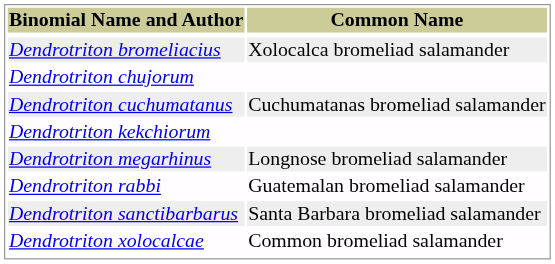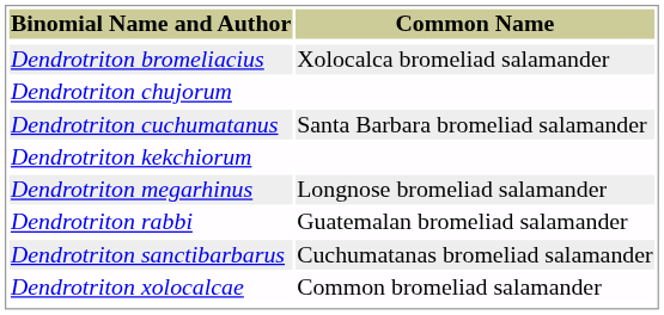 <table style="text-align:left; border:1px solid #999999; ">
 <tr style="background:#CCCC99; text-align: center; ">
 <th>Binomial Name and Author</th>
 <th>Common Name</th>
 </tr>
 <tr>
 </tr>
 <tr style="background:#EEEEEE;">
 <td><em><a href='#'>Dendrotriton bromeliacius</a></em> <br> </td>
 <td>Xolocalca bromeliad salamander</td>
 </tr>
 <tr style="background:#FFFDFF;">
 <td><em><a href='#'>Dendrotriton chujorum</a></em> <br> </td>
 <td></td>
 </tr>
 <tr style="background:#EEEEEE;">
 <td><em><a href='#'>Dendrotriton cuchumatanus</a></em> <br> </td>
-<td>Cuchumatanas bromeliad salamander</td>
+<td>Santa Barbara bromeliad salamander</td>
 </tr>
 <tr style="background:#FFFDFF;">
 <td><em><a href='#'>Dendrotriton kekchiorum</a></em> <br> </td>
 <td></td>
 </tr>
 <tr style="background:#EEEEEE;">
 <td><em><a href='#'>Dendrotriton megarhinus</a></em> <br> </td>
 <td>Longnose bromeliad salamander</td>
 </tr>
 <tr style="background:#FFFDFF;">
 <td><em><a href='#'>Dendrotriton rabbi</a></em> <br> </td>
 <td>Guatemalan bromeliad salamander</td>
 </tr>
 <tr style="background:#EEEEEE;">
 <td><em><a href='#'>Dendrotriton sanctibarbarus</a></em> <br> </td>
-<td>Santa Barbara bromeliad salamander</td>
+<td>Cuchumatanas bromeliad salamander</td>
 </tr>
 <tr style="background:#FFFDFF;">
 <td><em><a href='#'>Dendrotriton xolocalcae</a></em> <br> </td>
 <td>Common bromeliad salamander</td>
 </tr>
 <tr>
 </tr>
 </table>
